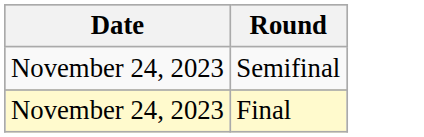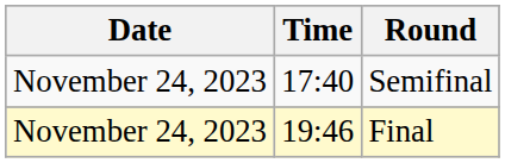 <table class="wikitable">
 <tr>
 <th>Date</th>
+<th>Time</th>
 <th>Round</th>
 </tr>
 <tr>
 <td>November 24, 2023</td>
+<td>17:40</td>
 <td>Semifinal</td>
 </tr>
 <tr style=background:lemonchiffon>
 <td>November 24, 2023</td>
+<td>19:46</td>
 <td>Final</td>
 </tr>
 </table>
